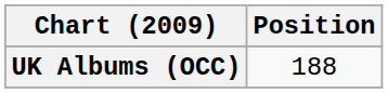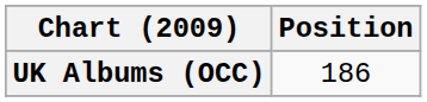 <table class="wikitable plainrowheaders" style="text-align:center">
 <tr>
 <th scope="col">Chart (2009)</th>
 <th scope="col">Position</th>
 </tr>
 <tr>
 <th scope="row">UK Albums (OCC)</th>
-<td>188</td>
+<td>186</td>
 </tr>
 </table>
